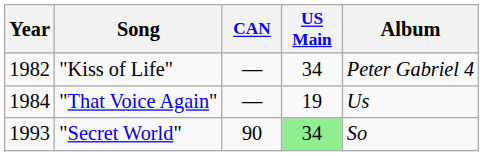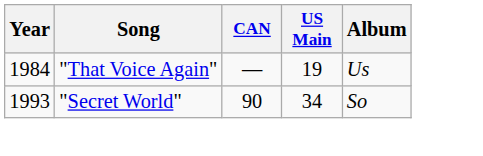 <table class="wikitable">
 <tr>
 <th>Year</th>
 <th>Song</th>
 <th style="width:3em;font-size:85%"><a href='#'>CAN</a><br></th>
 <th style="width:3em;font-size:85%"><a href='#'>US Main</a><br></th>
 <th>Album</th>
-</tr>
-<tr>
-<td>1982</td>
-<td>"Kiss of Life"</td>
-<td style="text-align:center;">—</td>
-<td style="text-align:center;">34</td>
-<td><em>Peter Gabriel 4</em></td>
 </tr>
 <tr>
 <td>1984</td>
 <td>"<a href='#'>That Voice Again</a>"</td>
 <td style="text-align:center;">—</td>
 <td style="text-align:center;">19</td>
 <td><em>Us</em></td>
 </tr>
 <tr>
 <td>1993</td>
 <td>"<a href='#'>Secret World</a>"</td>
 <td style="text-align:center;">90</td>
-<td style="background: lightgreen; text-align:center;">34</td>
+<td style="text-align:center;">34</td>
 <td><em>So</em></td>
 </tr>
 </table>
